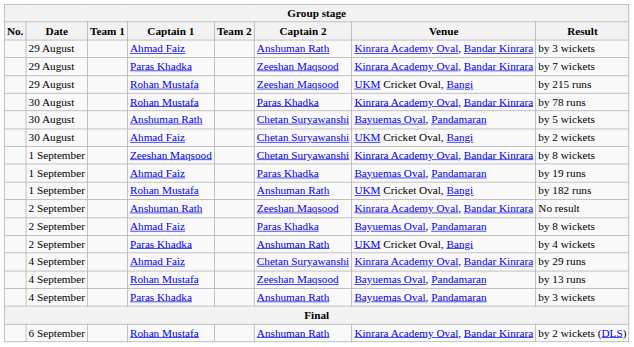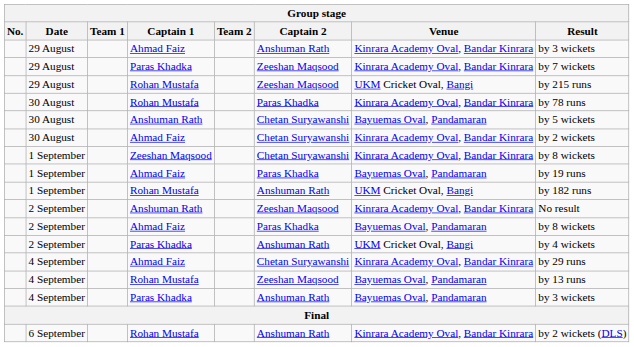 <table class="wikitable">
 <tr>
 <th colspan="8">Group stage</th>
 </tr>
 <tr>
 <th>No.</th>
 <th>Date</th>
 <th>Team 1</th>
 <th>Captain 1</th>
 <th>Team 2</th>
 <th>Captain 2</th>
 <th>Venue</th>
 <th>Result</th>
 </tr>
 <tr>
 <td></td>
 <td>29 August</td>
 <td></td>
 <td><a href='#'>Ahmad Faiz</a></td>
 <td></td>
 <td><a href='#'>Anshuman Rath</a></td>
 <td><a href='#'>Kinrara Academy Oval</a>, <a href='#'>Bandar Kinrara</a></td>
 <td> by 3 wickets</td>
 </tr>
 <tr>
 <td></td>
 <td>29 August</td>
 <td></td>
 <td><a href='#'>Paras Khadka</a></td>
 <td></td>
 <td><a href='#'>Zeeshan Maqsood</a></td>
 <td><a href='#'>Kinrara Academy Oval</a>, <a href='#'>Bandar Kinrara</a></td>
 <td> by 7 wickets</td>
 </tr>
 <tr>
 <td></td>
 <td>29 August</td>
 <td></td>
 <td><a href='#'>Rohan Mustafa</a></td>
 <td></td>
 <td><a href='#'>Zeeshan Maqsood</a></td>
 <td><a href='#'>UKM</a> Cricket Oval, <a href='#'>Bangi</a></td>
 <td> by 215 runs</td>
 </tr>
 <tr>
 <td></td>
 <td>30 August</td>
 <td></td>
 <td><a href='#'>Rohan Mustafa</a></td>
 <td></td>
 <td><a href='#'>Paras Khadka</a></td>
 <td><a href='#'>Kinrara Academy Oval</a>, <a href='#'>Bandar Kinrara</a></td>
 <td> by 78 runs</td>
 </tr>
 <tr>
 <td></td>
 <td>30 August</td>
 <td></td>
 <td><a href='#'>Anshuman Rath</a></td>
 <td></td>
 <td><a href='#'>Chetan Suryawanshi</a></td>
 <td><a href='#'>Bayuemas Oval</a>, <a href='#'>Pandamaran</a></td>
 <td> by 5 wickets</td>
 </tr>
 <tr>
 <td></td>
 <td>30 August</td>
 <td></td>
 <td><a href='#'>Ahmad Faiz</a></td>
 <td></td>
 <td><a href='#'>Chetan Suryawanshi</a></td>
-<td><a href='#'>UKM</a> Cricket Oval, <a href='#'>Bangi</a></td>
+<td><a href='#'>Kinrara Academy Oval</a>, <a href='#'>Bandar Kinrara</a></td>
 <td> by 2 wickets</td>
 </tr>
 <tr>
 <td></td>
 <td>1 September</td>
 <td></td>
 <td><a href='#'>Zeeshan Maqsood</a></td>
 <td></td>
 <td><a href='#'>Chetan Suryawanshi</a></td>
 <td><a href='#'>Kinrara Academy Oval</a>, <a href='#'>Bandar Kinrara</a></td>
 <td> by 8 wickets</td>
 </tr>
 <tr>
 <td></td>
 <td>1 September</td>
 <td></td>
 <td><a href='#'>Ahmad Faiz</a></td>
 <td></td>
 <td><a href='#'>Paras Khadka</a></td>
 <td><a href='#'>Bayuemas Oval</a>, <a href='#'>Pandamaran</a></td>
 <td> by 19 runs</td>
 </tr>
 <tr>
 <td></td>
 <td>1 September</td>
 <td></td>
 <td><a href='#'>Rohan Mustafa</a></td>
 <td></td>
 <td><a href='#'>Anshuman Rath</a></td>
 <td><a href='#'>UKM</a> Cricket Oval, <a href='#'>Bangi</a></td>
 <td> by 182 runs</td>
 </tr>
 <tr>
 <td></td>
 <td>2 September</td>
 <td></td>
 <td><a href='#'>Anshuman Rath</a></td>
 <td></td>
 <td><a href='#'>Zeeshan Maqsood</a></td>
 <td><a href='#'>Kinrara Academy Oval</a>, <a href='#'>Bandar Kinrara</a></td>
 <td>No result</td>
 </tr>
 <tr>
 <td></td>
 <td>2 September</td>
 <td></td>
 <td><a href='#'>Ahmad Faiz</a></td>
 <td></td>
 <td><a href='#'>Paras Khadka</a></td>
 <td><a href='#'>Bayuemas Oval</a>, <a href='#'>Pandamaran</a></td>
 <td> by 8 wickets</td>
 </tr>
 <tr>
 <td></td>
 <td>2 September</td>
 <td></td>
 <td><a href='#'>Paras Khadka</a></td>
 <td></td>
 <td><a href='#'>Anshuman Rath</a></td>
 <td><a href='#'>UKM</a> Cricket Oval, <a href='#'>Bangi</a></td>
 <td> by 4 wickets</td>
 </tr>
 <tr>
 <td></td>
 <td>4 September</td>
 <td></td>
 <td><a href='#'>Ahmad Faiz</a></td>
 <td></td>
 <td><a href='#'>Chetan Suryawanshi</a></td>
 <td><a href='#'>Kinrara Academy Oval</a>, <a href='#'>Bandar Kinrara</a></td>
 <td> by 29 runs</td>
 </tr>
 <tr>
 <td></td>
 <td>4 September</td>
 <td></td>
 <td><a href='#'>Rohan Mustafa</a></td>
 <td></td>
 <td><a href='#'>Zeeshan Maqsood</a></td>
 <td><a href='#'>Bayuemas Oval</a>, <a href='#'>Pandamaran</a></td>
 <td> by 13 runs</td>
 </tr>
 <tr>
 <td></td>
 <td>4 September</td>
 <td></td>
 <td><a href='#'>Paras Khadka</a></td>
 <td></td>
 <td><a href='#'>Anshuman Rath</a></td>
 <td><a href='#'>Bayuemas Oval</a>, <a href='#'>Pandamaran</a></td>
 <td> by 3 wickets</td>
 </tr>
 <tr>
 <th colspan="8">Final</th>
 </tr>
 <tr>
 <td></td>
 <td>6 September</td>
 <td></td>
 <td><a href='#'>Rohan Mustafa</a></td>
 <td></td>
 <td><a href='#'>Anshuman Rath</a></td>
 <td><a href='#'>Kinrara Academy Oval</a>, <a href='#'>Bandar Kinrara</a></td>
 <td> by 2 wickets (<a href='#'>DLS</a>)</td>
 </tr>
 </table>
